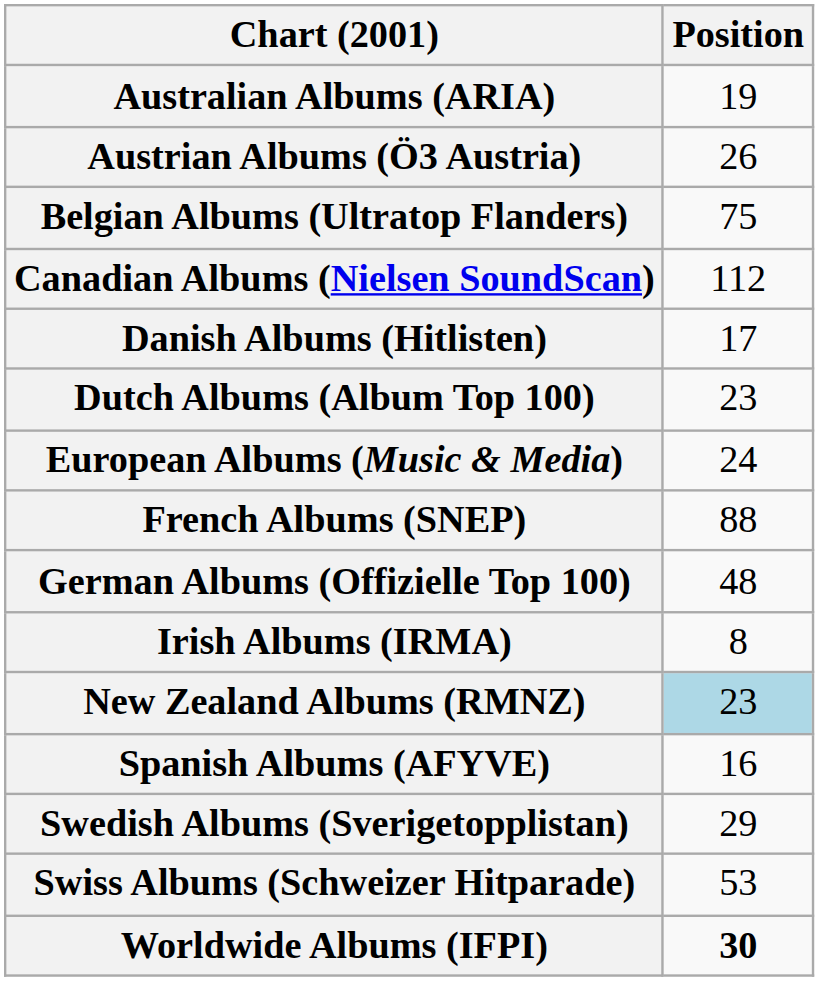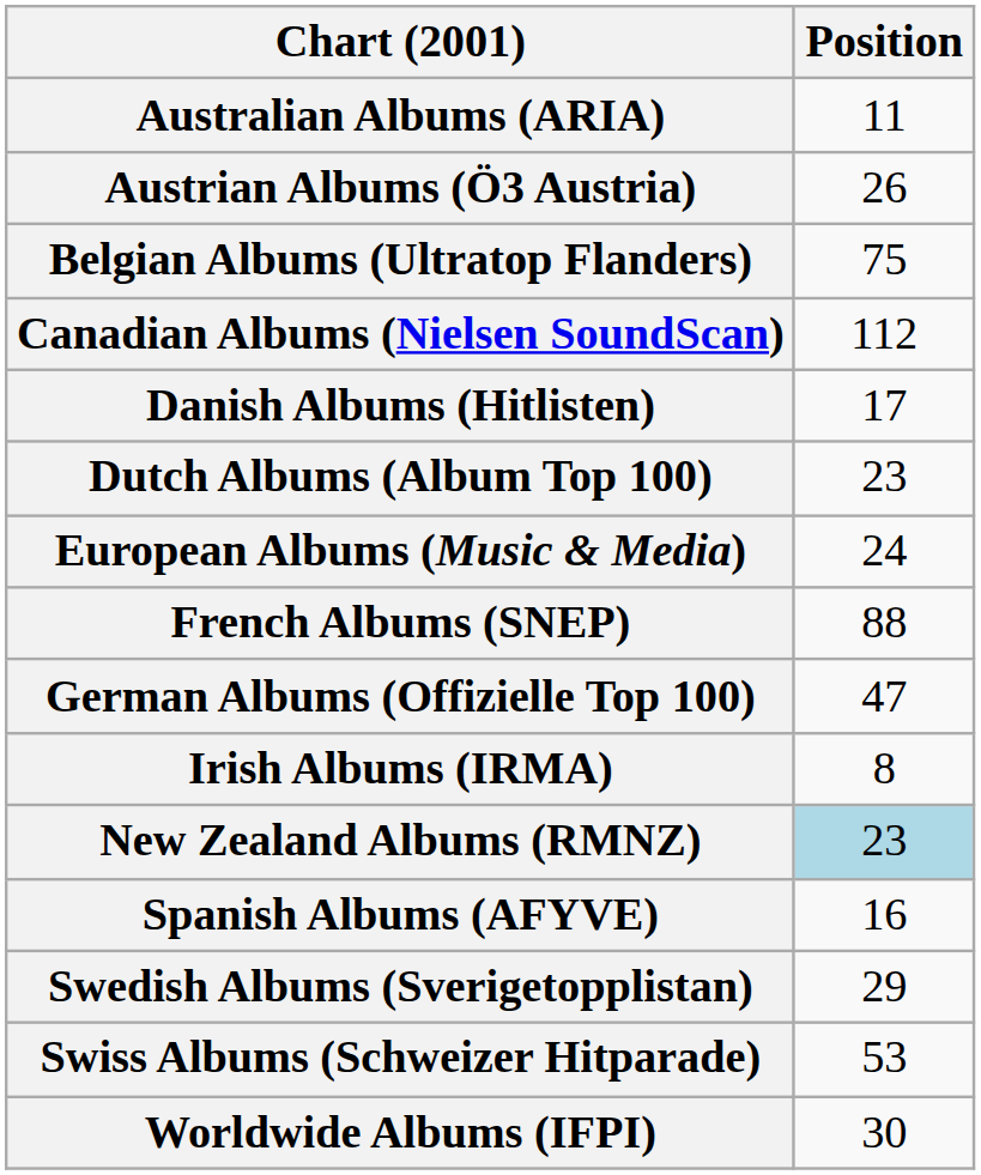 <table class="wikitable plainrowheaders sortable" style="text-align:center">
 <tr>
 <th scope="col">Chart (2001)</th>
 <th scope="col">Position</th>
 </tr>
 <tr>
 <th scope="row">Australian Albums (ARIA)</th>
-<td>19</td>
+<td>11</td>
 </tr>
 <tr>
 <th scope="row">Austrian Albums (Ö3 Austria)</th>
 <td>26</td>
 </tr>
 <tr>
 <th scope="row">Belgian Albums (Ultratop Flanders)</th>
 <td>75</td>
 </tr>
 <tr>
 <th scope="row">Canadian Albums (<a href='#'>Nielsen SoundScan</a>)</th>
 <td>112</td>
 </tr>
 <tr>
 <th scope="row">Danish Albums (Hitlisten)</th>
 <td>17</td>
 </tr>
 <tr>
 <th scope="row">Dutch Albums (Album Top 100)</th>
 <td>23</td>
 </tr>
 <tr>
 <th scope="row">European Albums (<em>Music & Media</em>)</th>
 <td>24</td>
 </tr>
 <tr>
 <th scope="row">French Albums (SNEP)</th>
 <td>88</td>
 </tr>
 <tr>
 <th scope="row">German Albums (Offizielle Top 100)</th>
-<td>48</td>
+<td>47</td>
 </tr>
 <tr>
 <th scope="row">Irish Albums (IRMA)</th>
 <td>8</td>
 </tr>
 <tr>
 <th scope="row">New Zealand Albums (RMNZ)</th>
 <td style="background: lightblue;">23</td>
 </tr>
 <tr>
 <th scope="row">Spanish Albums (AFYVE)</th>
 <td>16</td>
 </tr>
 <tr>
 <th scope="row">Swedish Albums (Sverigetopplistan)</th>
 <td>29</td>
 </tr>
 <tr>
 <th scope="row">Swiss Albums (Schweizer Hitparade)</th>
 <td>53</td>
 </tr>
 <tr>
 <th scope="row">Worldwide Albums (IFPI)</th>
-<td><strong>30</strong></td>
+<td>30</td>
 </tr>
 </table>
